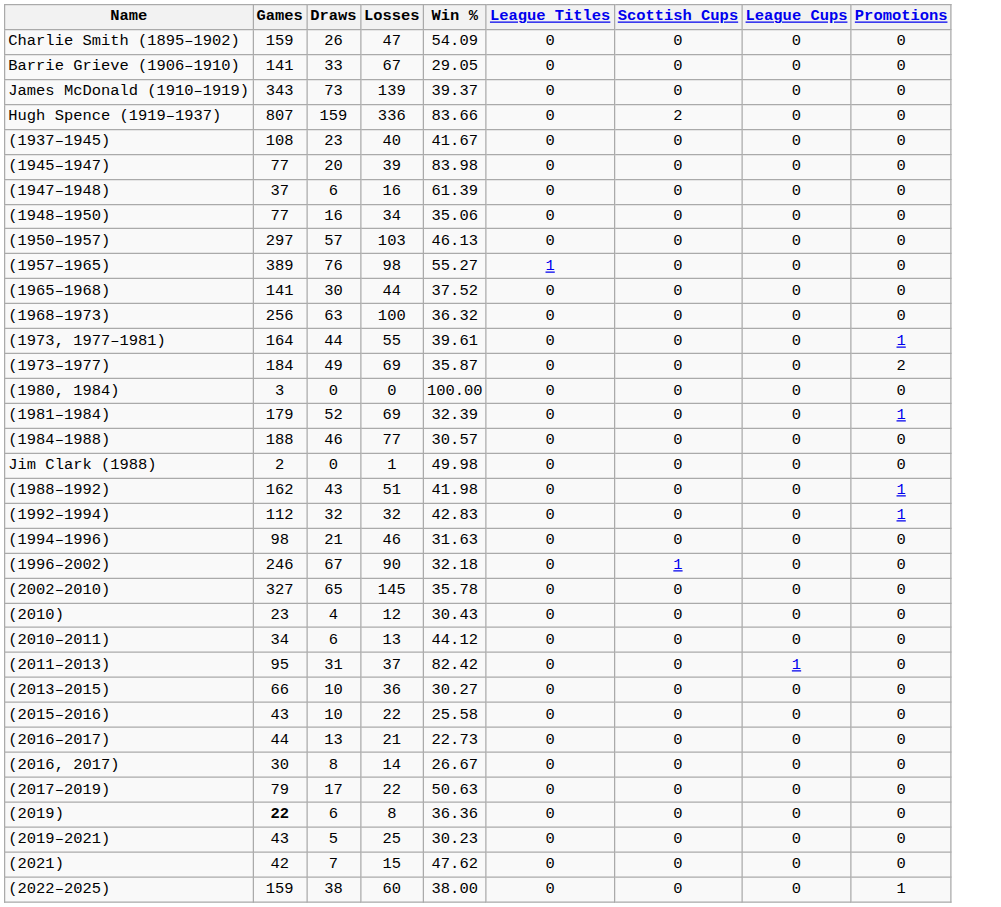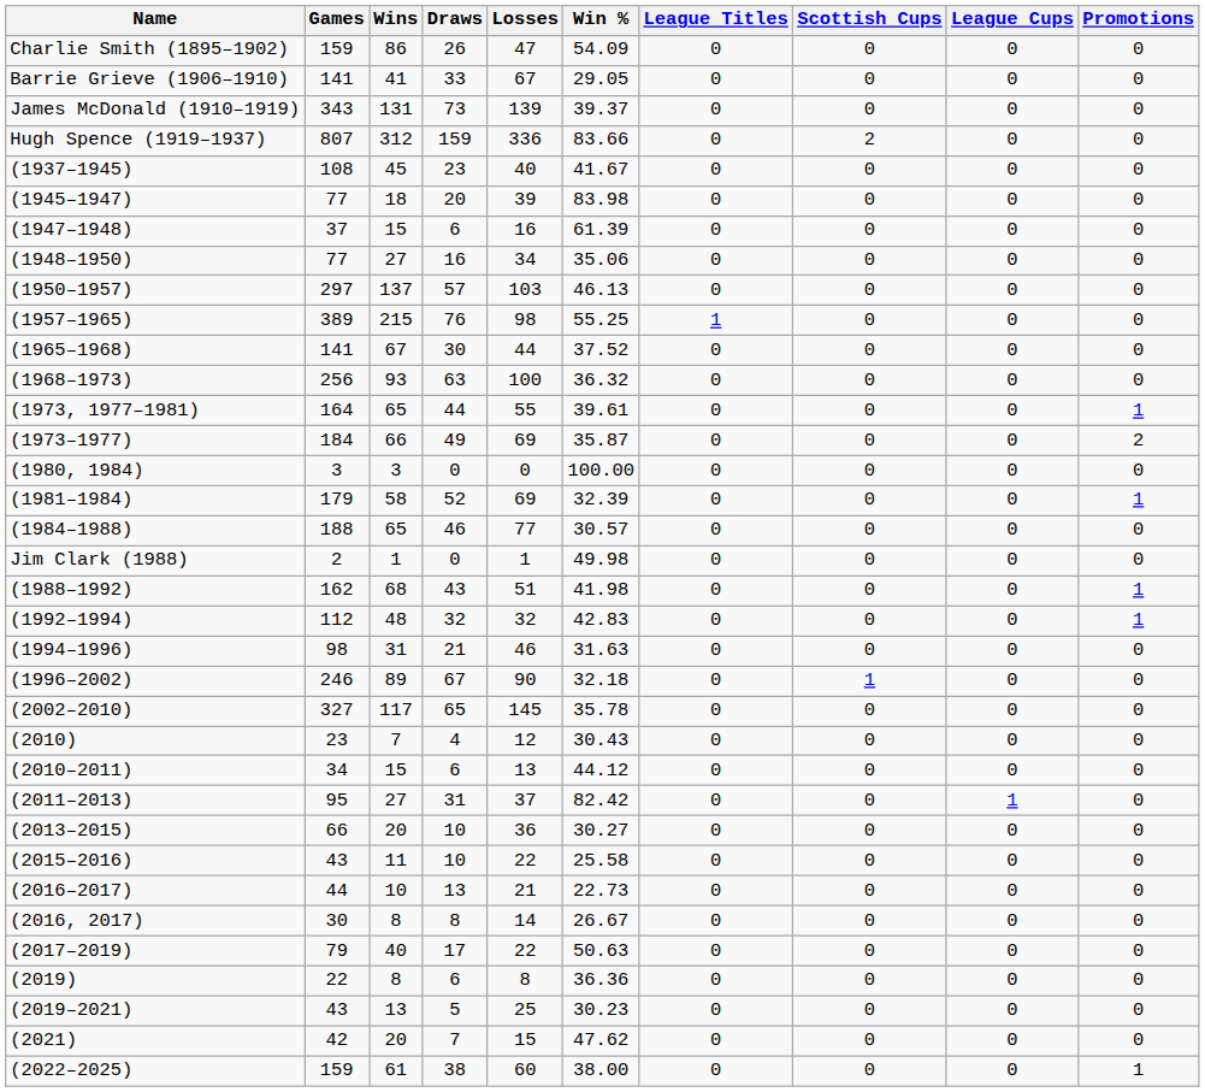 <table class="wikitable sortable" style="text-align: center; font-size:95%">
 <tr>
 <th class="unsortable">Name</th>
 <th>Games</th>
+<th>Wins</th>
 <th>Draws</th>
 <th>Losses</th>
 <th>Win %</th>
 <th class="unsortable"><a href='#'>League Titles</a></th>
 <th class="unsortable"><a href='#'>Scottish Cups</a></th>
 <th class="unsortable"><a href='#'>League Cups</a></th>
 <th class="unsortable"><a href='#'>Promotions</a></th>
 </tr>
 <tr>
 <td align=left>Charlie Smith (1895–1902)</td>
 <td>159</td>
+<td>86</td>
 <td>26</td>
 <td>47</td>
 <td>54.09</td>
 <td>0</td>
 <td>0</td>
 <td>0</td>
 <td>0</td>
 </tr>
 <tr>
 <td align=left>Barrie Grieve (1906–1910)</td>
 <td>141</td>
+<td>41</td>
 <td>33</td>
 <td>67</td>
 <td>29.05</td>
 <td>0</td>
 <td>0</td>
 <td>0</td>
 <td>0</td>
 </tr>
 <tr>
 <td align=left>James McDonald (1910–1919)</td>
 <td>343</td>
+<td>131</td>
 <td>73</td>
 <td>139</td>
 <td>39.37</td>
 <td>0</td>
 <td>0</td>
 <td>0</td>
 <td>0</td>
 </tr>
 <tr>
 <td align=left>Hugh Spence (1919–1937)</td>
 <td>807</td>
+<td>312</td>
 <td>159</td>
 <td>336</td>
 <td>83.66</td>
 <td>0</td>
 <td>2</td>
 <td>0</td>
 <td>0</td>
 </tr>
 <tr>
 <td align=left> (1937–1945)</td>
 <td>108</td>
+<td>45</td>
 <td>23</td>
 <td>40</td>
 <td>41.67</td>
 <td>0</td>
 <td>0</td>
 <td>0</td>
 <td>0</td>
 </tr>
 <tr>
 <td align=left> (1945–1947)</td>
 <td>77</td>
+<td>18</td>
 <td>20</td>
 <td>39</td>
 <td>83.98</td>
 <td>0</td>
 <td>0</td>
 <td>0</td>
 <td>0</td>
 </tr>
 <tr>
 <td align=left> (1947–1948)</td>
 <td>37</td>
+<td>15</td>
 <td>6</td>
 <td>16</td>
 <td>61.39</td>
 <td>0</td>
 <td>0</td>
 <td>0</td>
 <td>0</td>
 </tr>
 <tr>
 <td align=left> (1948–1950)</td>
 <td>77</td>
+<td>27</td>
 <td>16</td>
 <td>34</td>
 <td>35.06</td>
 <td>0</td>
 <td>0</td>
 <td>0</td>
 <td>0</td>
 </tr>
 <tr>
 <td align=left> (1950–1957)</td>
 <td>297</td>
+<td>137</td>
 <td>57</td>
 <td>103</td>
 <td>46.13</td>
 <td>0</td>
 <td>0</td>
 <td>0</td>
 <td>0</td>
 </tr>
 <tr>
 <td align=left> (1957–1965)</td>
 <td>389</td>
+<td>215</td>
 <td>76</td>
 <td>98</td>
-<td>55.27</td>
+<td>55.25</td>
 <td><a href='#'>1</a></td>
 <td>0</td>
 <td>0</td>
 <td>0</td>
 </tr>
 <tr>
 <td align=left> (1965–1968)</td>
 <td>141</td>
+<td>67</td>
 <td>30</td>
 <td>44</td>
 <td>37.52</td>
 <td>0</td>
 <td>0</td>
 <td>0</td>
 <td>0</td>
 </tr>
 <tr>
 <td align=left> (1968–1973)</td>
 <td>256</td>
+<td>93</td>
 <td>63</td>
 <td>100</td>
 <td>36.32</td>
 <td>0</td>
 <td>0</td>
 <td>0</td>
 <td>0</td>
 </tr>
 <tr>
 <td align=left> (1973, 1977–1981)</td>
 <td>164</td>
+<td>65</td>
 <td>44</td>
 <td>55</td>
 <td>39.61</td>
 <td>0</td>
 <td>0</td>
 <td>0</td>
 <td><a href='#'>1</a></td>
 </tr>
 <tr>
 <td align=left> (1973–1977)</td>
 <td>184</td>
+<td>66</td>
 <td>49</td>
 <td>69</td>
 <td>35.87</td>
 <td>0</td>
 <td>0</td>
 <td>0</td>
 <td>2</td>
 </tr>
 <tr>
 <td align=left> (1980, 1984)</td>
+<td>3</td>
 <td>3</td>
 <td>0</td>
 <td>0</td>
 <td>100.00</td>
 <td>0</td>
 <td>0</td>
 <td>0</td>
 <td>0</td>
 </tr>
 <tr>
 <td align=left> (1981–1984)</td>
 <td>179</td>
+<td>58</td>
 <td>52</td>
 <td>69</td>
 <td>32.39</td>
 <td>0</td>
 <td>0</td>
 <td>0</td>
 <td><a href='#'>1</a></td>
 </tr>
 <tr>
 <td align=left> (1984–1988)</td>
 <td>188</td>
+<td>65</td>
 <td>46</td>
 <td>77</td>
 <td>30.57</td>
 <td>0</td>
 <td>0</td>
 <td>0</td>
 <td>0</td>
 </tr>
 <tr>
 <td align=left>Jim Clark (1988)</td>
 <td>2</td>
+<td>1</td>
 <td>0</td>
 <td>1</td>
 <td>49.98</td>
 <td>0</td>
 <td>0</td>
 <td>0</td>
 <td>0</td>
 </tr>
 <tr>
 <td align=left> (1988–1992)</td>
 <td>162</td>
+<td>68</td>
 <td>43</td>
 <td>51</td>
 <td>41.98</td>
 <td>0</td>
 <td>0</td>
 <td>0</td>
 <td><a href='#'>1</a></td>
 </tr>
 <tr>
 <td align=left> (1992–1994)</td>
 <td>112</td>
+<td>48</td>
 <td>32</td>
 <td>32</td>
 <td>42.83</td>
 <td>0</td>
 <td>0</td>
 <td>0</td>
 <td><a href='#'>1</a></td>
 </tr>
 <tr>
 <td align=left> (1994–1996)</td>
 <td>98</td>
+<td>31</td>
 <td>21</td>
 <td>46</td>
 <td>31.63</td>
 <td>0</td>
 <td>0</td>
 <td>0</td>
 <td>0</td>
 </tr>
 <tr>
 <td align=left> (1996–2002)</td>
 <td>246</td>
+<td>89</td>
 <td>67</td>
 <td>90</td>
 <td>32.18</td>
 <td>0</td>
 <td><a href='#'>1</a></td>
 <td>0</td>
 <td>0</td>
 </tr>
 <tr>
 <td align=left> (2002–2010)</td>
 <td>327</td>
+<td>117</td>
 <td>65</td>
 <td>145</td>
 <td>35.78</td>
 <td>0</td>
 <td>0</td>
 <td>0</td>
 <td>0</td>
 </tr>
 <tr>
 <td align=left> (2010)</td>
 <td>23</td>
+<td>7</td>
 <td>4</td>
 <td>12</td>
 <td>30.43</td>
 <td>0</td>
 <td>0</td>
 <td>0</td>
 <td>0</td>
 </tr>
 <tr>
 <td align=left> (2010–2011)</td>
 <td>34</td>
+<td>15</td>
 <td>6</td>
 <td>13</td>
 <td>44.12</td>
 <td>0</td>
 <td>0</td>
 <td>0</td>
 <td>0</td>
 </tr>
 <tr>
 <td align=left> (2011–2013)</td>
 <td>95</td>
+<td>27</td>
 <td>31</td>
 <td>37</td>
 <td>82.42</td>
 <td>0</td>
 <td>0</td>
 <td><a href='#'>1</a></td>
 <td>0</td>
 </tr>
 <tr>
 <td align=left> (2013–2015)</td>
 <td>66</td>
+<td>20</td>
 <td>10</td>
 <td>36</td>
 <td>30.27</td>
 <td>0</td>
 <td>0</td>
 <td>0</td>
 <td>0</td>
 </tr>
 <tr>
 <td align=left> (2015–2016)</td>
 <td>43</td>
+<td>11</td>
 <td>10</td>
 <td>22</td>
 <td>25.58</td>
 <td>0</td>
 <td>0</td>
 <td>0</td>
 <td>0</td>
 </tr>
 <tr>
 <td align=left> (2016–2017)</td>
 <td>44</td>
+<td>10</td>
 <td>13</td>
 <td>21</td>
 <td>22.73</td>
 <td>0</td>
 <td>0</td>
 <td>0</td>
 <td>0</td>
 </tr>
 <tr>
 <td align=left> (2016, 2017)</td>
 <td>30</td>
 <td>8</td>
+<td>8</td>
 <td>14</td>
 <td>26.67</td>
 <td>0</td>
 <td>0</td>
 <td>0</td>
 <td>0</td>
 </tr>
 <tr>
 <td align=left> (2017–2019)</td>
 <td>79</td>
+<td>40</td>
 <td>17</td>
 <td>22</td>
 <td>50.63</td>
 <td>0</td>
 <td>0</td>
 <td>0</td>
 <td>0</td>
 </tr>
 <tr>
 <td align=left> (2019)</td>
-<td><strong>22</strong></td>
+<td>22</td>
+<td>8</td>
 <td>6</td>
 <td>8</td>
 <td>36.36</td>
 <td>0</td>
 <td>0</td>
 <td>0</td>
 <td>0</td>
 </tr>
 <tr>
 <td align=left> (2019–2021)</td>
 <td>43</td>
+<td>13</td>
 <td>5</td>
 <td>25</td>
 <td>30.23</td>
 <td>0</td>
 <td>0</td>
 <td>0</td>
 <td>0</td>
 </tr>
 <tr>
 <td align=left> (2021)</td>
 <td>42</td>
+<td>20</td>
 <td>7</td>
 <td>15</td>
 <td>47.62</td>
 <td>0</td>
 <td>0</td>
 <td>0</td>
 <td>0</td>
 </tr>
 <tr>
 <td align=left> (2022–2025)</td>
 <td>159</td>
+<td>61</td>
 <td>38</td>
 <td>60</td>
 <td>38.00</td>
 <td>0</td>
 <td>0</td>
 <td>0</td>
 <td>1</td>
 </tr>
 </table>
